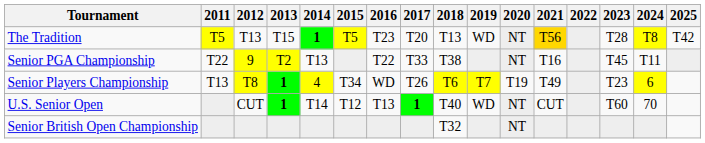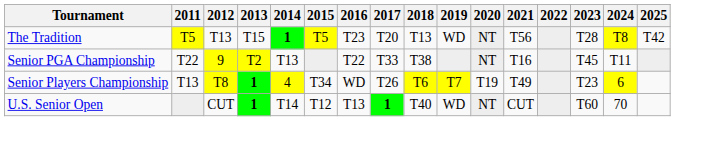 <table class="wikitable" style="font-size:95%;text-align:center;">
 <tr>
 <th>Tournament</th>
 <th>2011</th>
 <th>2012</th>
 <th>2013</th>
 <th>2014</th>
 <th>2015</th>
 <th>2016</th>
 <th>2017</th>
 <th>2018</th>
 <th>2019</th>
 <th>2020</th>
 <th>2021</th>
 <th>2022</th>
 <th>2023</th>
 <th>2024</th>
 <th>2025</th>
 </tr>
 <tr>
 <td align=left><a href='#'>The Tradition</a></td>
 <td style="background:yellow;">T5</td>
 <td>T13</td>
 <td>T15</td>
 <td style="background:lime;"><strong>1</strong></td>
 <td style="background:yellow;">T5</td>
 <td>T23</td>
 <td>T20</td>
 <td>T13</td>
 <td>WD</td>
 <td style="background:#eeeeee;">NT</td>
-<td style="background: gold;">T56</td>
+<td>T56</td>
 <td style="background:#eeeeee;"></td>
 <td>T28</td>
 <td style="background:yellow;">T8</td>
 <td>T42</td>
 </tr>
 <tr>
 <td align=left><a href='#'>Senior PGA Championship</a></td>
 <td>T22</td>
 <td style="background:yellow;">9</td>
 <td style="background:yellow;">T2</td>
 <td>T13</td>
 <td style="background:#eeeeee;"></td>
 <td>T22</td>
 <td>T33</td>
 <td>T38</td>
 <td style="background:#eeeeee;"></td>
 <td style="background:#eeeeee;">NT</td>
 <td>T16</td>
 <td style="background:#eeeeee;"></td>
 <td>T45</td>
 <td>T11</td>
 <td style="background:#eeeeee;"></td>
 </tr>
 <tr>
 <td align=left><a href='#'>Senior Players Championship</a></td>
 <td>T13</td>
 <td style="background:yellow;">T8</td>
 <td style="background:lime;"><strong>1</strong></td>
 <td style="background:yellow;">4</td>
 <td>T34</td>
 <td>WD</td>
 <td>T26</td>
 <td style="background:yellow;">T6</td>
 <td style="background:yellow;">T7</td>
 <td>T19</td>
 <td>T49</td>
 <td style="background:#eeeeee;"></td>
 <td>T23</td>
 <td style="background:yellow;">6</td>
 <td></td>
 </tr>
 <tr>
 <td align=left><a href='#'>U.S. Senior Open</a></td>
 <td style="background:#eeeeee;"></td>
 <td>CUT</td>
 <td style="background:lime;"><strong>1</strong></td>
 <td>T14</td>
 <td>T12</td>
 <td>T13</td>
 <td style="background:lime;"><strong>1</strong></td>
 <td>T40</td>
 <td>WD</td>
 <td style="background:#eeeeee;">NT</td>
 <td>CUT</td>
 <td style="background:#eeeeee;"></td>
 <td>T60</td>
 <td>70</td>
 <td></td>
 </tr>
-<tr>
-<td align=left><a href='#'>Senior British Open Championship</a></td>
-<td style="background:#eeeeee;"></td>
-<td style="background:#eeeeee;"></td>
-<td style="background:#eeeeee;"></td>
-<td style="background:#eeeeee;"></td>
-<td style="background:#eeeeee;"></td>
-<td style="background:#eeeeee;"></td>
-<td style="background:#eeeeee;"></td>
-<td>T32</td>
-<td style="background:#eeeeee;"></td>
-<td style="background:#eeeeee;">NT</td>
-<td style="background:#eeeeee;"></td>
-<td style="background:#eeeeee;"></td>
-<td style="background:#eeeeee;"></td>
-<td style="background:#eeeeee;"></td>
-<td></td>
-</tr>
 </table>
